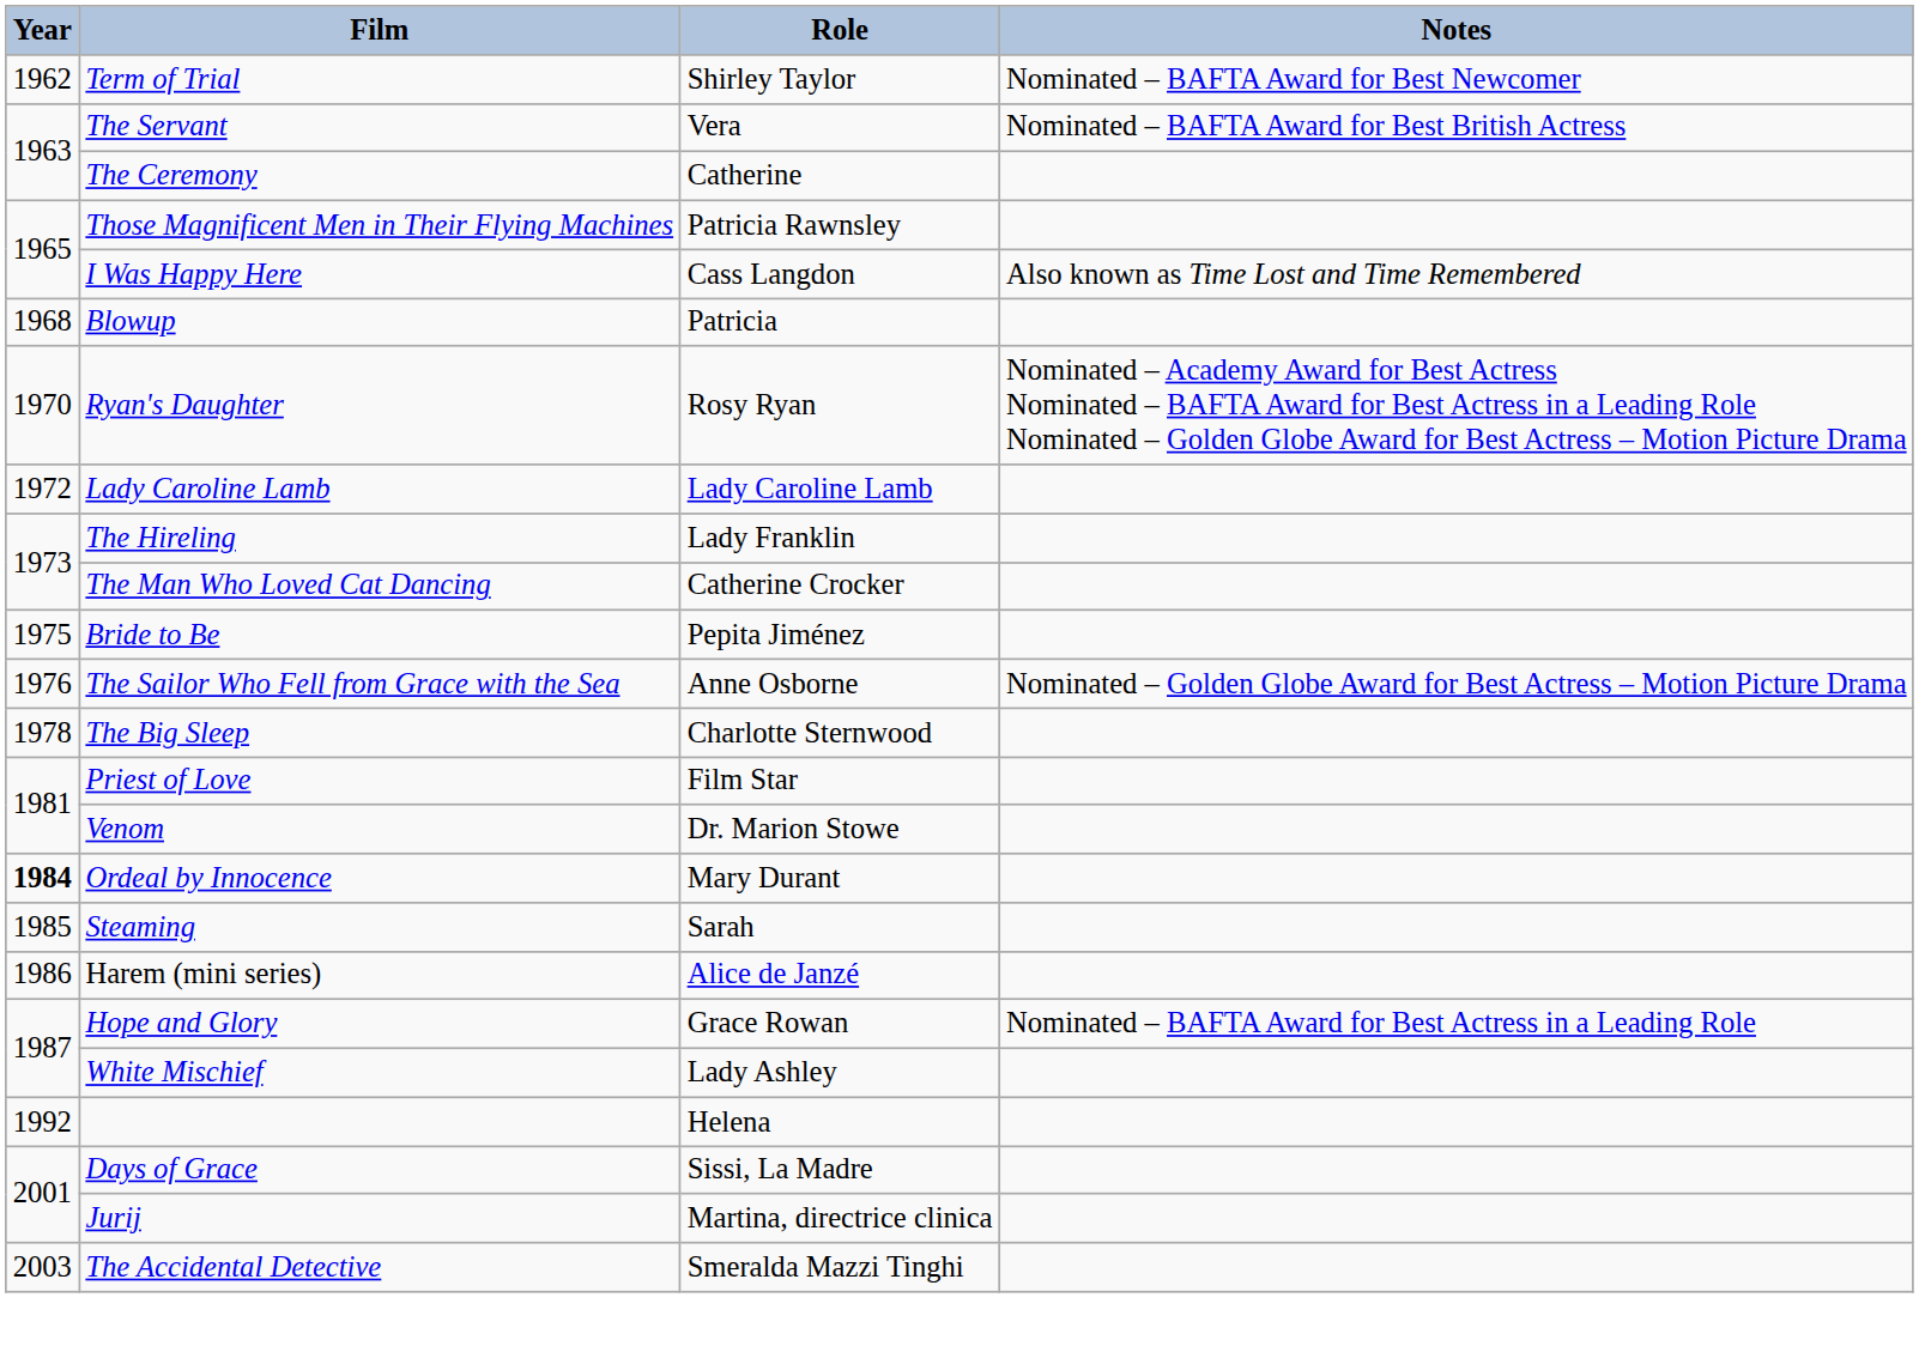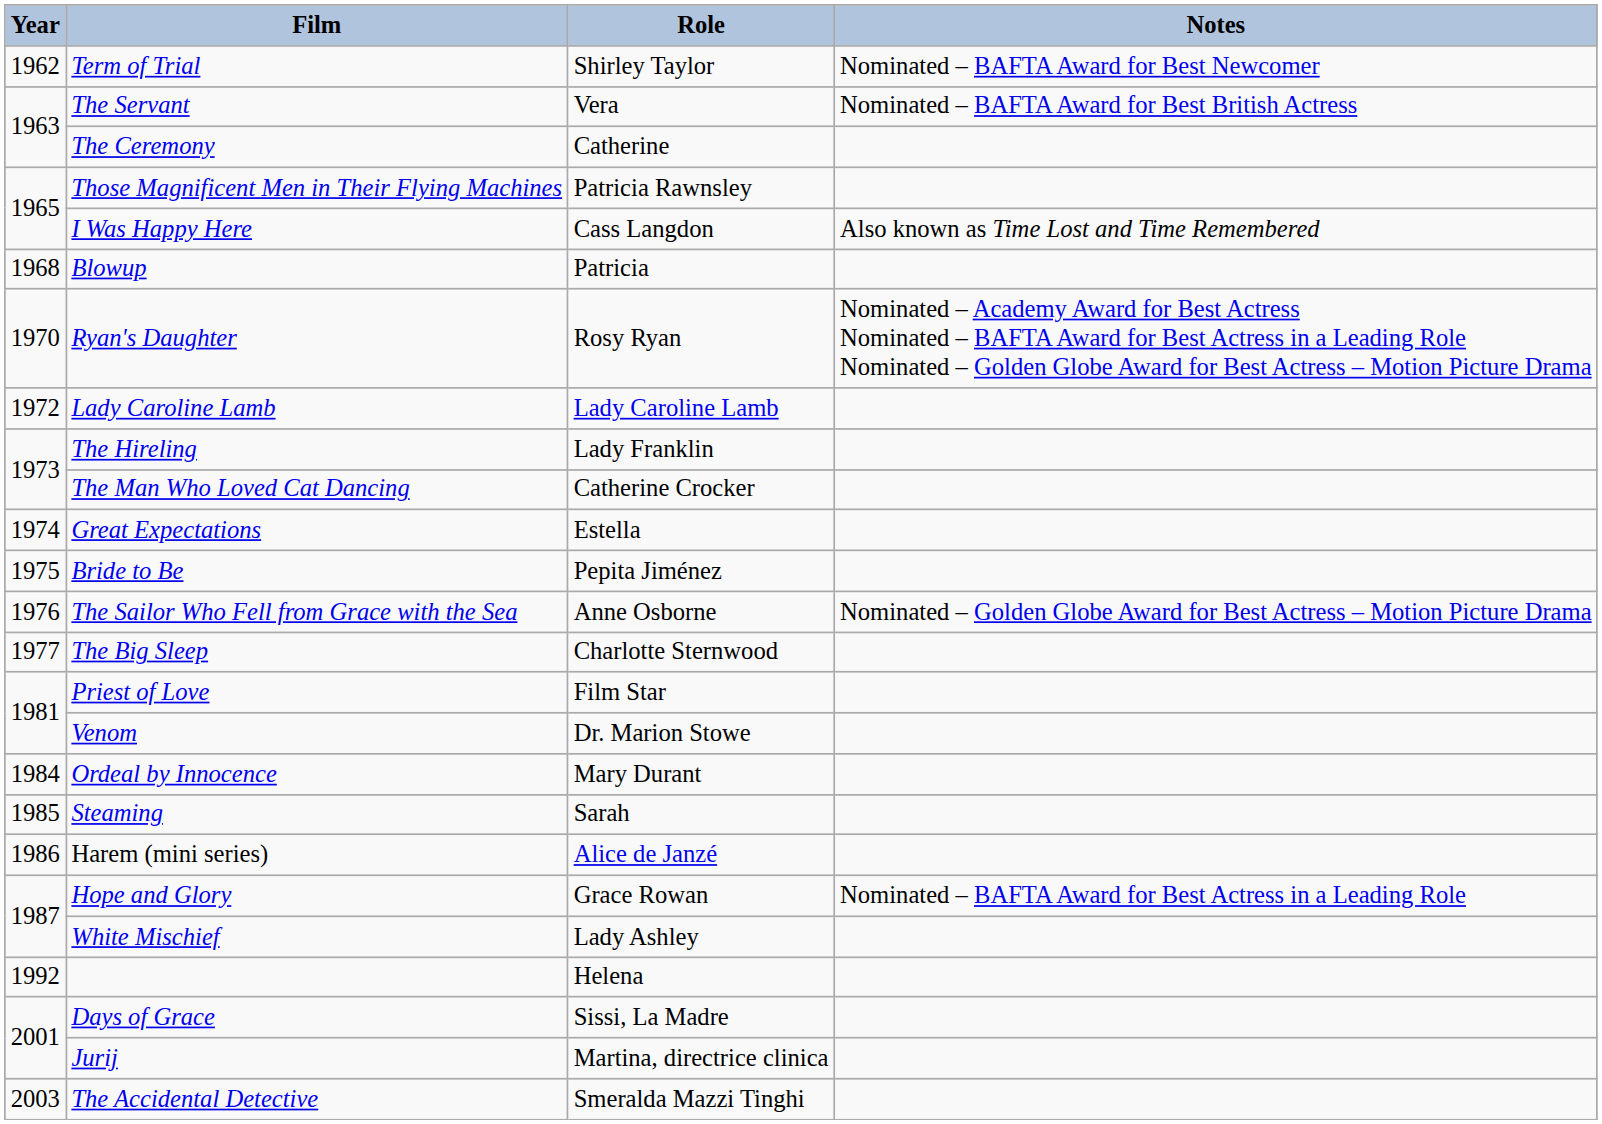 <table class="wikitable" style="font-size:90%">
 <tr style="text-align:center;">
 <th style="background:#B0C4DE;">Year</th>
 <th style="background:#B0C4DE;">Film</th>
 <th style="background:#B0C4DE;">Role</th>
 <th style="background:#B0C4DE;">Notes</th>
 </tr>
 <tr>
 <td>1962</td>
 <td><em><a href='#'>Term of Trial</a></em></td>
 <td>Shirley Taylor</td>
 <td>Nominated – <a href='#'>BAFTA Award for Best Newcomer</a></td>
 </tr>
 <tr>
 <td rowspan=2>1963</td>
 <td><em><a href='#'>The Servant</a></em></td>
 <td>Vera</td>
 <td>Nominated – <a href='#'>BAFTA Award for Best British Actress</a></td>
 </tr>
 <tr>
 <td><em><a href='#'>The Ceremony</a></em></td>
 <td>Catherine</td>
 <td></td>
 </tr>
 <tr>
 <td rowspan=2>1965</td>
 <td><em><a href='#'>Those Magnificent Men in Their Flying Machines</a></em></td>
 <td>Patricia Rawnsley</td>
 <td></td>
 </tr>
 <tr>
 <td><em><a href='#'>I Was Happy Here</a></em></td>
 <td>Cass Langdon</td>
 <td>Also known as <em>Time Lost and Time Remembered</em></td>
 </tr>
 <tr>
 <td>1968</td>
 <td><em><a href='#'>Blowup</a></em></td>
 <td>Patricia</td>
 <td></td>
 </tr>
 <tr>
 <td>1970</td>
 <td><em><a href='#'>Ryan's Daughter</a></em></td>
 <td>Rosy Ryan</td>
 <td>Nominated – <a href='#'>Academy Award for Best Actress</a><br>Nominated – <a href='#'>BAFTA Award for Best Actress in a Leading Role</a><br>Nominated – <a href='#'>Golden Globe Award for Best Actress – Motion Picture Drama</a></td>
 </tr>
 <tr>
 <td>1972</td>
 <td><em><a href='#'>Lady Caroline Lamb</a></em></td>
 <td><a href='#'>Lady Caroline Lamb</a></td>
 <td></td>
 </tr>
 <tr>
 <td rowspan=2>1973</td>
 <td><em><a href='#'>The Hireling</a></em></td>
 <td>Lady Franklin</td>
 <td></td>
 </tr>
 <tr>
 <td><em><a href='#'>The Man Who Loved Cat Dancing</a></em></td>
 <td>Catherine Crocker</td>
 <td></td>
 </tr>
 <tr>
+<td>1974</td>
+<td><em><a href='#'>Great Expectations</a></em></td>
+<td>Estella</td>
+<td></td>
+</tr>
+<tr>
 <td>1975</td>
 <td><em><a href='#'>Bride to Be</a></em></td>
 <td>Pepita Jiménez</td>
 <td></td>
 </tr>
 <tr>
 <td>1976</td>
 <td><em><a href='#'>The Sailor Who Fell from Grace with the Sea</a></em></td>
 <td>Anne Osborne</td>
 <td>Nominated – <a href='#'>Golden Globe Award for Best Actress – Motion Picture Drama</a></td>
 </tr>
 <tr>
-<td>1978</td>
+<td>1977</td>
 <td><em><a href='#'>The Big Sleep</a></em></td>
 <td>Charlotte Sternwood</td>
 <td></td>
 </tr>
 <tr>
 <td rowspan=2>1981</td>
 <td><em><a href='#'>Priest of Love</a></em></td>
 <td>Film Star</td>
 <td></td>
 </tr>
 <tr>
 <td><em><a href='#'>Venom</a></em></td>
 <td>Dr. Marion Stowe</td>
 <td></td>
 </tr>
 <tr>
-<td><strong>1984</strong></td>
+<td>1984</td>
 <td><em><a href='#'>Ordeal by Innocence</a></em></td>
 <td>Mary Durant</td>
 <td></td>
 </tr>
 <tr>
 <td>1985</td>
 <td><em><a href='#'>Steaming</a></em></td>
 <td>Sarah</td>
 <td></td>
 </tr>
 <tr>
 <td>1986</td>
 <td>Harem (mini series)</td>
 <td><a href='#'>Alice de Janzé</a></td>
 <td></td>
 </tr>
 <tr>
 <td rowspan=2>1987</td>
 <td><em><a href='#'>Hope and Glory</a></em></td>
 <td>Grace Rowan</td>
 <td>Nominated – <a href='#'>BAFTA Award for Best Actress in a Leading Role</a></td>
 </tr>
 <tr>
 <td><em><a href='#'>White Mischief</a></em></td>
 <td>Lady Ashley</td>
 <td></td>
 </tr>
 <tr>
 <td>1992</td>
 <td><em></em></td>
 <td>Helena</td>
 <td></td>
 </tr>
 <tr>
 <td rowspan=2>2001</td>
 <td><em><a href='#'>Days of Grace</a></em></td>
 <td>Sissi, La Madre</td>
 <td></td>
 </tr>
 <tr>
 <td><em><a href='#'>Jurij</a></em></td>
 <td>Martina, directrice clinica</td>
 <td></td>
 </tr>
 <tr>
 <td>2003</td>
 <td><em><a href='#'>The Accidental Detective</a></em></td>
 <td>Smeralda Mazzi Tinghi</td>
 <td></td>
 </tr>
 </table>
